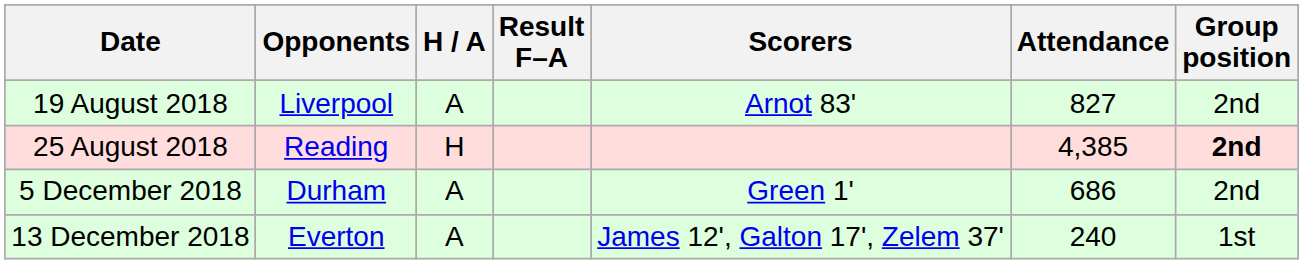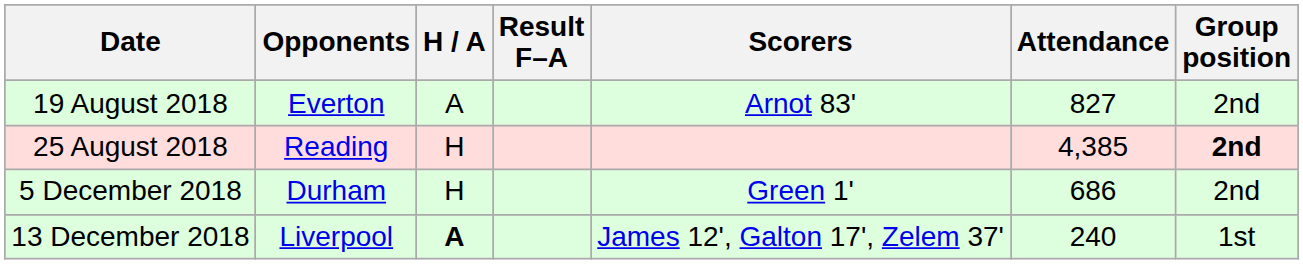 <table class="wikitable" style="text-align:center">
 <tr>
 <th>Date</th>
 <th>Opponents</th>
 <th>H / A</th>
 <th>Result<br>F–A</th>
 <th>Scorers</th>
 <th>Attendance</th>
 <th>Group<br>position</th>
 </tr>
 <tr bgcolor=#ddffdd>
 <td>19 August 2018</td>
-<td><a href='#'>Liverpool</a></td>
+<td><a href='#'>Everton</a></td>
 <td>A</td>
 <td></td>
 <td><a href='#'>Arnot</a> 83'</td>
 <td>827</td>
 <td>2nd</td>
 </tr>
 <tr bgcolor=#ffdddd>
 <td>25 August 2018</td>
 <td><a href='#'>Reading</a></td>
 <td>H</td>
 <td></td>
 <td></td>
 <td>4,385</td>
 <td><strong>2nd</strong></td>
 </tr>
 <tr bgcolor=#ddffdd>
 <td>5 December 2018</td>
 <td><a href='#'>Durham</a></td>
-<td>A</td>
+<td>H</td>
 <td></td>
 <td><a href='#'>Green</a> 1'</td>
 <td>686</td>
 <td>2nd</td>
 </tr>
 <tr bgcolor=#ddffdd>
 <td>13 December 2018</td>
-<td><a href='#'>Everton</a></td>
-<td>A</td>
+<td><a href='#'>Liverpool</a></td>
+<td><strong>A</strong></td>
 <td></td>
 <td><a href='#'>James</a> 12', <a href='#'>Galton</a> 17', <a href='#'>Zelem</a> 37'</td>
 <td>240</td>
 <td>1st</td>
 </tr>
 </table>
